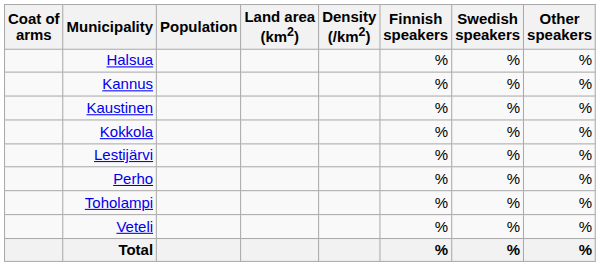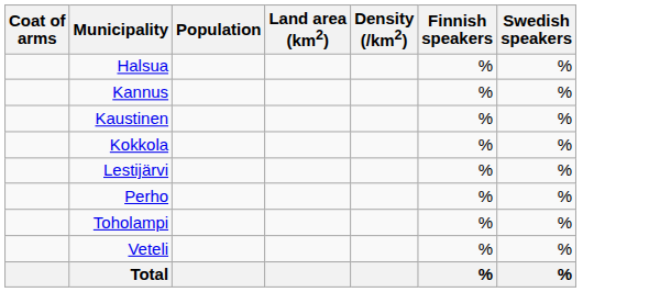 <table class="wikitable sortable" style="font-size: 90%; text-align: right; line-height: normal;">
 <tr>
 <th class="unsortable">Coat of<br>arms</th>
 <th>Municipality</th>
 <th>Population</th>
 <th>Land area<br>(km<sup>2</sup>)</th>
 <th>Density<br>(/km<sup>2</sup>)</th>
 <th>Finnish<br>speakers</th>
 <th>Swedish<br>speakers</th>
-<th>Other<br>speakers</th>
 </tr>
 <tr>
 <td></td>
 <td><a href='#'>Halsua</a></td>
 <td></td>
 <td></td>
 <td></td>
-<td> %</td>
 <td> %</td>
 <td> %</td>
 </tr>
 <tr>
 <td></td>
 <td><a href='#'>Kannus</a></td>
 <td></td>
 <td></td>
 <td></td>
 <td> %</td>
 <td> %</td>
-<td> %</td>
 </tr>
 <tr>
 <td></td>
 <td><a href='#'>Kaustinen</a></td>
 <td></td>
 <td></td>
 <td></td>
-<td> %</td>
 <td> %</td>
 <td> %</td>
 </tr>
 <tr>
 <td></td>
 <td><a href='#'>Kokkola</a></td>
 <td></td>
 <td></td>
 <td></td>
 <td> %</td>
 <td> %</td>
-<td> %</td>
 </tr>
 <tr>
 <td></td>
 <td><a href='#'>Lestijärvi</a></td>
 <td></td>
 <td></td>
 <td></td>
-<td> %</td>
 <td> %</td>
 <td> %</td>
 </tr>
 <tr>
 <td></td>
 <td><a href='#'>Perho</a></td>
 <td></td>
 <td></td>
 <td></td>
 <td> %</td>
 <td> %</td>
-<td> %</td>
 </tr>
 <tr>
 <td></td>
 <td><a href='#'>Toholampi</a></td>
 <td></td>
 <td></td>
 <td></td>
-<td> %</td>
 <td> %</td>
 <td> %</td>
 </tr>
 <tr>
 <td></td>
 <td><a href='#'>Veteli</a></td>
 <td></td>
 <td></td>
 <td></td>
 <td> %</td>
 <td> %</td>
-<td> %</td>
 </tr>
 <tr>
 <th></th>
 <th + style=text-align:right><strong>Total</strong></th>
 <th + style=text-align:right></th>
 <th + style=text-align:right></th>
 <th + style=text-align:right></th>
 <th !+ style=text-align:right> %</th>
 <th !+ style=text-align:right> %</th>
-<th !+ style=text-align:right> %</th>
 </tr>
 </table>
